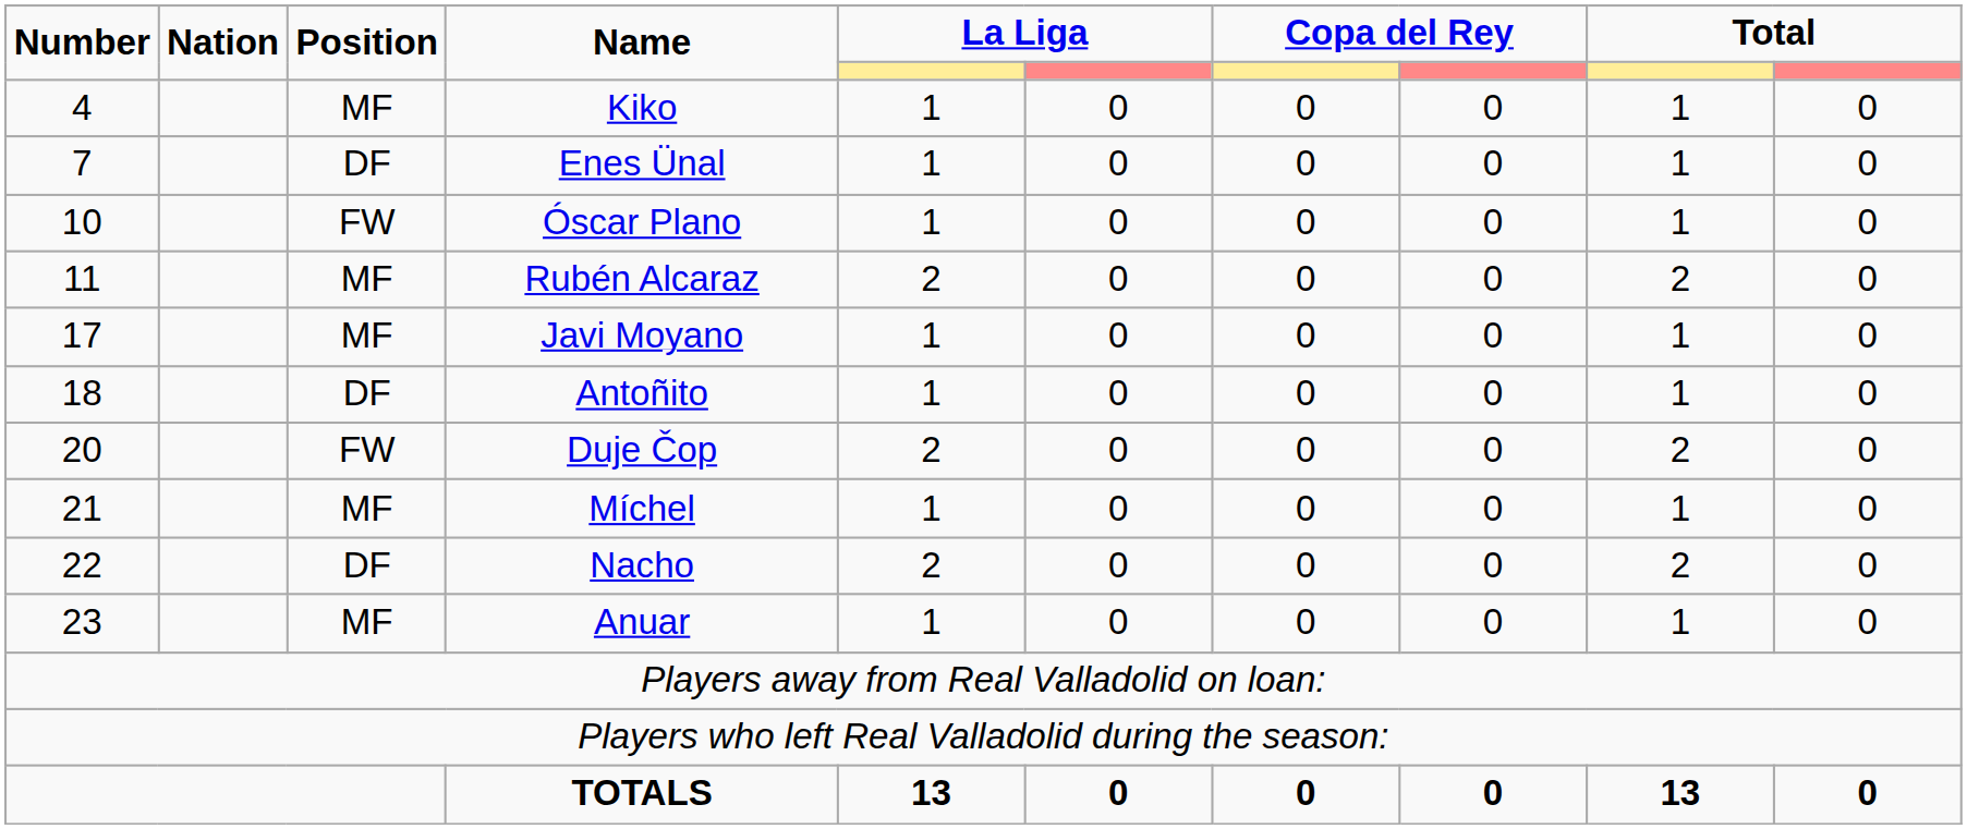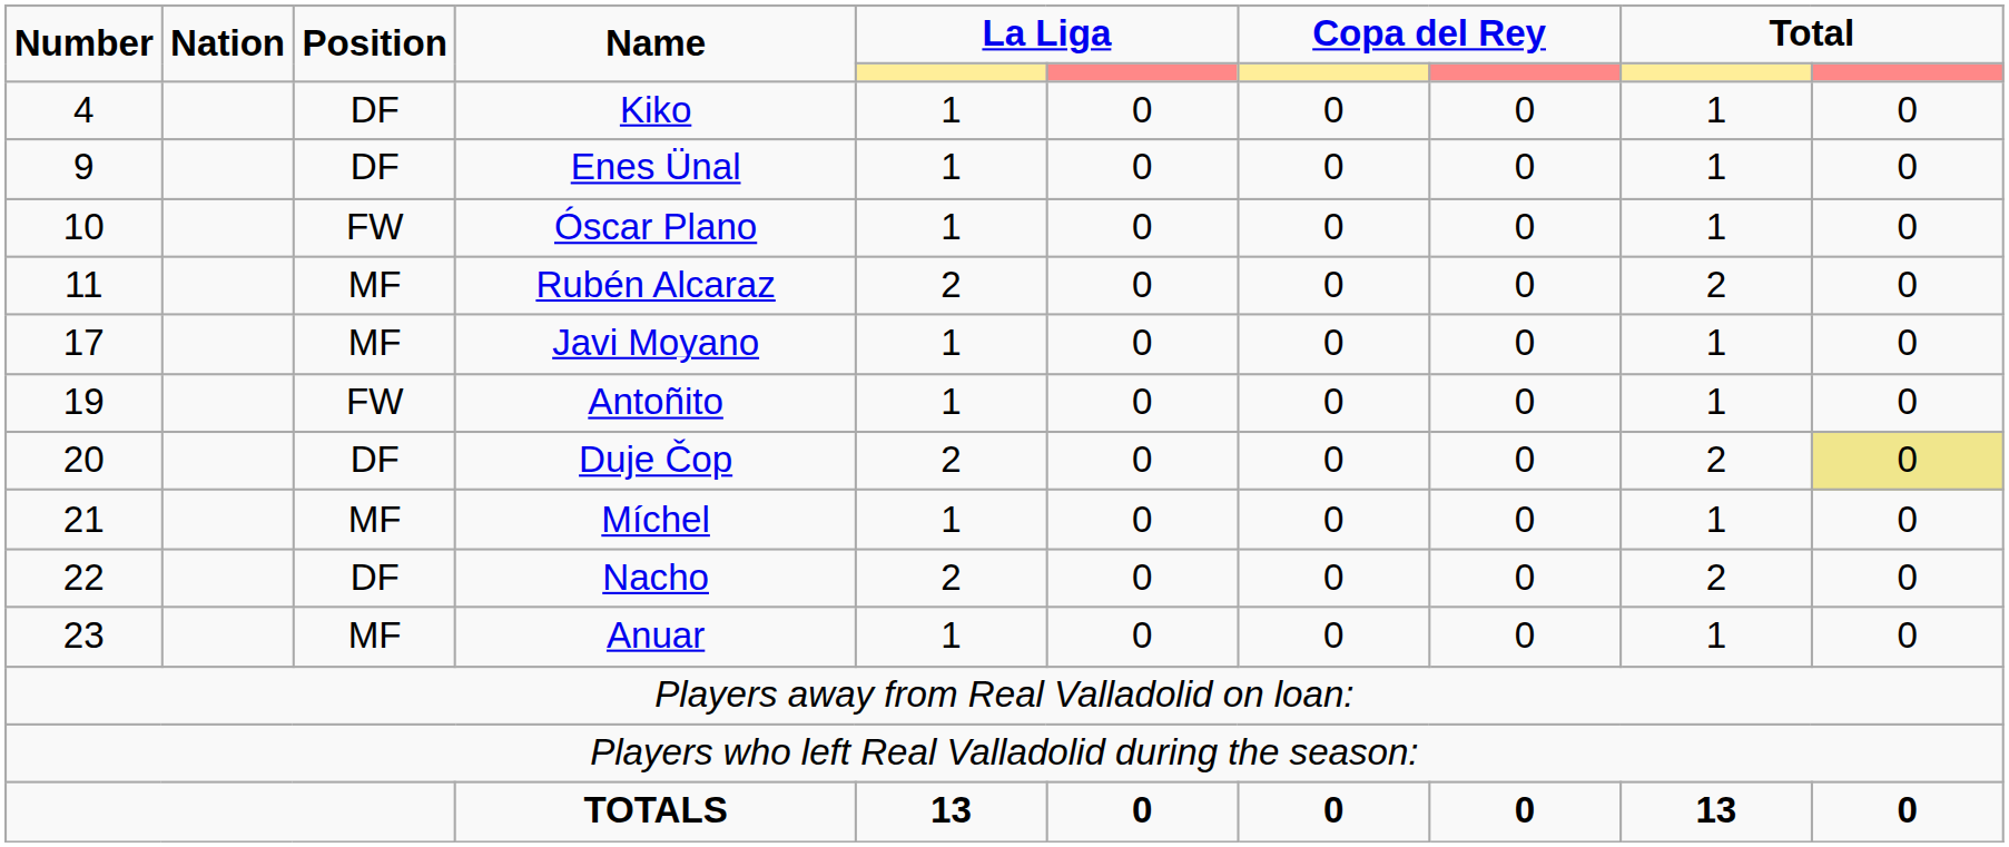 <table class="wikitable" style="text-align:center;">
 <tr>
 <td rowspan="2"  style="width:5%; text-align:center;"><strong>Number</strong></td>
 <td rowspan="2"  style="width:5%; text-align:center;"><strong>Nation</strong></td>
 <td rowspan="2"  style="width:5%; text-align:center;"><strong>Position</strong></td>
 <td rowspan="2"  style="width:20%; text-align:center;"><strong>Name</strong></td>
 <td colspan="2" style="text-align:center;"><strong><a href='#'>La Liga</a></strong></td>
 <td colspan="2" style="text-align:center;"><strong><a href='#'>Copa del Rey</a></strong></td>
 <td colspan="2" style="text-align:center;"><strong>Total</strong></td>
 </tr>
 <tr>
 <th style="width:60px; background:#fe9;"></th>
 <th style="width:60px; background:#ff8888;"></th>
 <th style="width:60px; background:#fe9;"></th>
 <th style="width:60px; background:#ff8888;"></th>
 <th style="width:60px; background:#fe9;"></th>
 <th style="width:60px; background:#ff8888;"></th>
 </tr>
 <tr>
 <td>4</td>
 <td></td>
-<td>MF</td>
+<td>DF</td>
 <td><a href='#'>Kiko</a></td>
 <td>1</td>
 <td>0</td>
 <td>0</td>
 <td>0</td>
 <td>1</td>
 <td>0</td>
 </tr>
 <tr>
-<td>7</td>
+<td>9</td>
 <td></td>
 <td>DF</td>
 <td><a href='#'>Enes Ünal</a></td>
 <td>1</td>
 <td>0</td>
 <td>0</td>
 <td>0</td>
 <td>1</td>
 <td>0</td>
 </tr>
 <tr>
 <td>10</td>
 <td></td>
 <td>FW</td>
 <td><a href='#'>Óscar Plano</a></td>
 <td>1</td>
 <td>0</td>
 <td>0</td>
 <td>0</td>
 <td>1</td>
 <td>0</td>
 </tr>
 <tr>
 <td>11</td>
 <td></td>
 <td>MF</td>
 <td><a href='#'>Rubén Alcaraz</a></td>
 <td>2</td>
 <td>0</td>
 <td>0</td>
 <td>0</td>
 <td>2</td>
 <td>0</td>
 </tr>
 <tr>
 <td>17</td>
 <td></td>
 <td>MF</td>
 <td><a href='#'>Javi Moyano</a></td>
 <td>1</td>
 <td>0</td>
 <td>0</td>
 <td>0</td>
 <td>1</td>
 <td>0</td>
 </tr>
 <tr>
-<td>18</td>
+<td>19</td>
 <td></td>
-<td>DF</td>
+<td>FW</td>
 <td><a href='#'>Antoñito</a></td>
 <td>1</td>
 <td>0</td>
 <td>0</td>
 <td>0</td>
 <td>1</td>
 <td>0</td>
 </tr>
 <tr>
 <td>20</td>
 <td></td>
-<td>FW</td>
+<td>DF</td>
 <td><a href='#'>Duje Čop</a></td>
 <td>2</td>
 <td>0</td>
 <td>0</td>
 <td>0</td>
 <td>2</td>
-<td>0</td>
+<td style="background: khaki;">0</td>
 </tr>
 <tr>
 <td>21</td>
 <td></td>
 <td>MF</td>
 <td><a href='#'>Míchel</a></td>
 <td>1</td>
 <td>0</td>
 <td>0</td>
 <td>0</td>
 <td>1</td>
 <td>0</td>
 </tr>
 <tr>
 <td>22</td>
 <td></td>
 <td>DF</td>
 <td><a href='#'>Nacho</a></td>
 <td>2</td>
 <td>0</td>
 <td>0</td>
 <td>0</td>
 <td>2</td>
 <td>0</td>
 </tr>
 <tr>
 <td>23</td>
 <td></td>
 <td>MF</td>
 <td><a href='#'>Anuar</a></td>
 <td>1</td>
 <td>0</td>
 <td>0</td>
 <td>0</td>
 <td>1</td>
 <td>0</td>
 </tr>
 <tr>
 <td colspan="14"><em>Players away from Real Valladolid on loan:</em></td>
 </tr>
 <tr>
 <td colspan="14"><em>Players who left Real Valladolid during the season:</em></td>
 </tr>
 <tr>
 <td colspan="3"></td>
 <td><strong>TOTALS</strong></td>
 <td><strong>13</strong></td>
 <td><strong>0</strong></td>
 <td><strong>0</strong></td>
 <td><strong>0</strong></td>
 <td><strong>13</strong></td>
 <td><strong>0</strong></td>
 </tr>
 </table>
